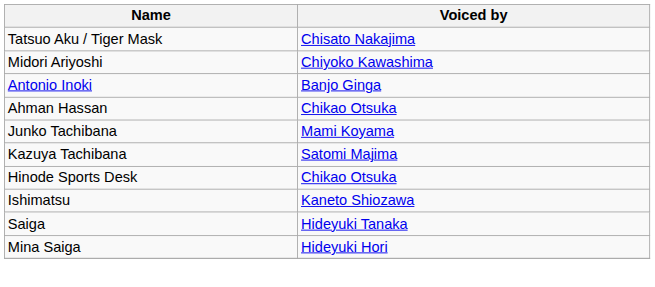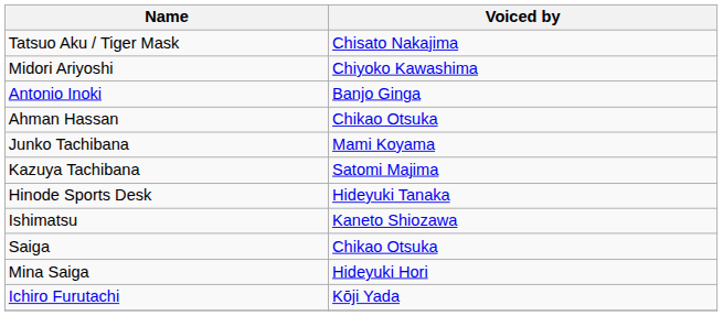 <table class="wikitable sortable">
 <tr>
 <th width=25%>Name</th>
 <th width=30%>Voiced by</th>
 </tr>
 <tr>
 <td>Tatsuo Aku / Tiger Mask</td>
 <td><a href='#'>Chisato Nakajima</a></td>
 </tr>
 <tr>
 <td>Midori Ariyoshi</td>
 <td><a href='#'>Chiyoko Kawashima</a></td>
 </tr>
 <tr>
 <td><a href='#'>Antonio Inoki</a></td>
 <td><a href='#'>Banjo Ginga</a></td>
 </tr>
 <tr>
 <td>Ahman Hassan</td>
 <td><a href='#'>Chikao Otsuka</a></td>
 </tr>
 <tr>
 <td>Junko Tachibana</td>
 <td><a href='#'>Mami Koyama</a></td>
 </tr>
 <tr>
 <td>Kazuya Tachibana</td>
 <td><a href='#'>Satomi Majima</a></td>
 </tr>
 <tr>
 <td>Hinode Sports Desk</td>
-<td><a href='#'>Chikao Otsuka</a></td>
+<td><a href='#'>Hideyuki Tanaka</a></td>
 </tr>
 <tr>
 <td>Ishimatsu</td>
 <td><a href='#'>Kaneto Shiozawa</a></td>
 </tr>
 <tr>
 <td>Saiga</td>
-<td><a href='#'>Hideyuki Tanaka</a></td>
+<td><a href='#'>Chikao Otsuka</a></td>
 </tr>
 <tr>
 <td>Mina Saiga</td>
 <td><a href='#'>Hideyuki Hori</a></td>
 </tr>
 <tr>
+<td><a href='#'>Ichiro Furutachi</a></td>
+<td><a href='#'>Kōji Yada</a></td>
+</tr>
+<tr>
 </tr>
 </table>
